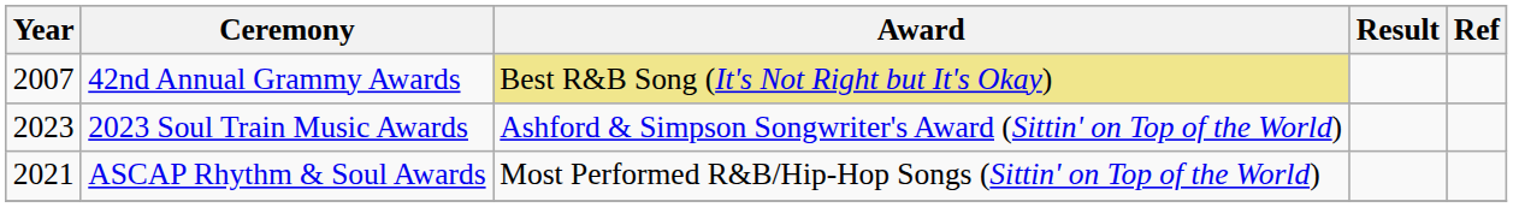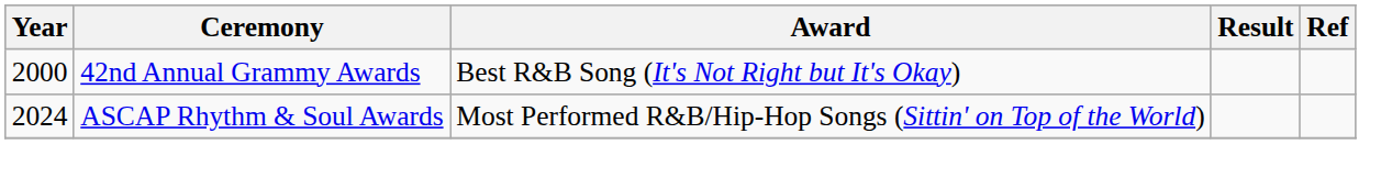 <table class="wikitable">
 <tr style="background:#ccc; text-align:center;">
 <th scope="col">Year</th>
 <th scope="col">Ceremony</th>
 <th scope="col">Award</th>
 <th scope="col">Result</th>
 <th>Ref</th>
 </tr>
 <tr>
-<td>2007</td>
+<td>2000</td>
 <td><a href='#'>42nd Annual Grammy Awards</a></td>
-<td style="background: khaki;">Best R&B Song (<em><a href='#'>It's Not Right but It's Okay</a></em>)</td>
+<td>Best R&B Song (<em><a href='#'>It's Not Right but It's Okay</a></em>)</td>
 <td></td>
 <td style="text-align:center;"></td>
 </tr>
 <tr>
-<td>2023</td>
-<td><a href='#'>2023 Soul Train Music Awards</a></td>
-<td><a href='#'>Ashford & Simpson Songwriter's Award</a> (<em><a href='#'>Sittin' on Top of the World</a></em>)</td>
-<td></td>
-<td style="text-align:center;"></td>
-</tr>
-<tr>
-<td>2021</td>
+<td>2024</td>
 <td><a href='#'>ASCAP Rhythm & Soul Awards</a></td>
 <td>Most Performed R&B/Hip-Hop Songs (<em><a href='#'>Sittin' on Top of the World</a></em>)</td>
 <td></td>
 <td style="text-align:center;"></td>
 </tr>
 <tr>
 </tr>
 </table>
